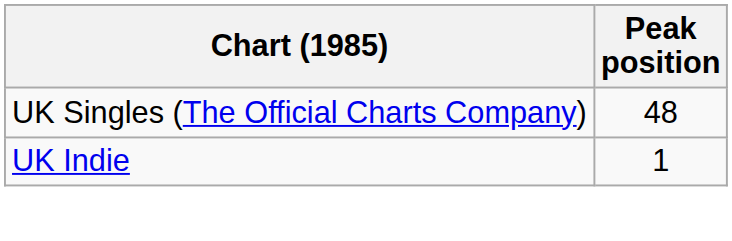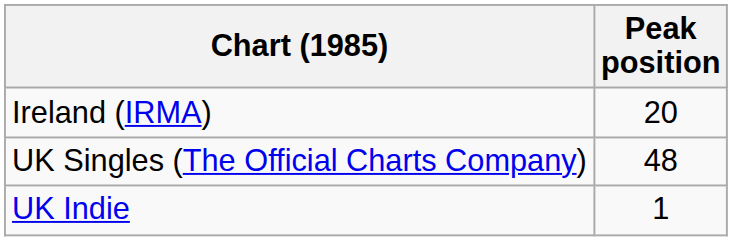 <table class="wikitable">
 <tr>
 <th>Chart (1985)</th>
 <th>Peak<br>position</th>
+</tr>
+<tr>
+<td>Ireland (<a href='#'>IRMA</a>)</td>
+<td align="center">20</td>
 </tr>
 <tr>
 <td>UK Singles (<a href='#'>The Official Charts Company</a>)</td>
 <td align="center">48</td>
 </tr>
 <tr>
 <td><a href='#'>UK Indie</a></td>
 <td align="center">1</td>
 </tr>
 </table>
